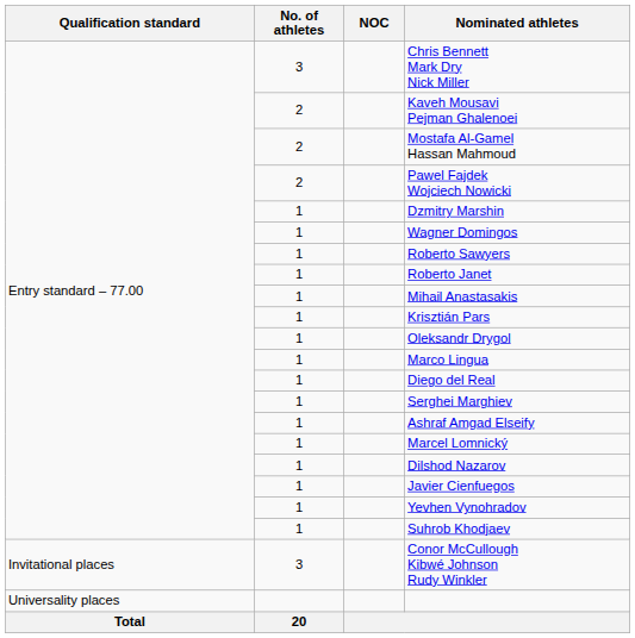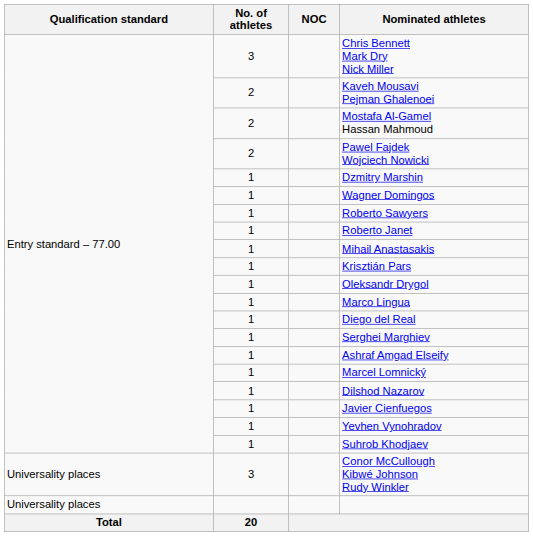 <table class="wikitable"  style="text-align:left; width:750px;">
 <tr>
 <th>Qualification standard</th>
 <th width=100>No. of athletes</th>
 <th>NOC</th>
 <th>Nominated athletes</th>
 </tr>
 <tr>
 <td rowspan=20>Entry standard – 77.00</td>
 <td style="text-align:center;">3</td>
 <td></td>
 <td><a href='#'>Chris Bennett</a><br><a href='#'>Mark Dry</a><br><a href='#'>Nick Miller</a></td>
 </tr>
 <tr>
 <td style="text-align:center;">2</td>
 <td></td>
 <td><a href='#'>Kaveh Mousavi</a><br><a href='#'>Pejman Ghalenoei</a></td>
 </tr>
 <tr>
 <td style="text-align:center;">2</td>
 <td></td>
 <td><a href='#'>Mostafa Al-Gamel</a><br>Hassan Mahmoud</td>
 </tr>
 <tr>
 <td style="text-align:center;">2</td>
 <td></td>
 <td><a href='#'>Pawel Fajdek</a><br><a href='#'>Wojciech Nowicki</a></td>
 </tr>
 <tr>
 <td style="text-align:center;">1</td>
 <td></td>
 <td><a href='#'>Dzmitry Marshin</a></td>
 </tr>
 <tr>
 <td style="text-align:center;">1</td>
 <td></td>
 <td><a href='#'>Wagner Domingos</a></td>
 </tr>
 <tr>
 <td style="text-align:center;">1</td>
 <td></td>
 <td><a href='#'>Roberto Sawyers</a></td>
 </tr>
 <tr>
 <td style="text-align:center;">1</td>
 <td></td>
 <td><a href='#'>Roberto Janet</a></td>
 </tr>
 <tr>
 <td style="text-align:center;">1</td>
 <td></td>
 <td><a href='#'>Mihail Anastasakis</a></td>
 </tr>
 <tr>
 <td style="text-align:center;">1</td>
 <td></td>
 <td><a href='#'>Krisztián Pars</a></td>
 </tr>
 <tr>
 <td style="text-align:center;">1</td>
 <td></td>
 <td><a href='#'>Oleksandr Drygol</a></td>
 </tr>
 <tr>
 <td style="text-align:center;">1</td>
 <td></td>
 <td><a href='#'>Marco Lingua</a></td>
 </tr>
 <tr>
 <td style="text-align:center;">1</td>
 <td></td>
 <td><a href='#'>Diego del Real</a></td>
 </tr>
 <tr>
 <td style="text-align:center;">1</td>
 <td></td>
 <td><a href='#'>Serghei Marghiev</a></td>
 </tr>
 <tr>
 <td style="text-align:center;">1</td>
 <td></td>
 <td><a href='#'>Ashraf Amgad Elseify</a></td>
 </tr>
 <tr>
 <td style="text-align:center;">1</td>
 <td></td>
 <td><a href='#'>Marcel Lomnický</a></td>
 </tr>
 <tr>
 <td style="text-align:center;">1</td>
 <td></td>
 <td><a href='#'>Dilshod Nazarov</a></td>
 </tr>
 <tr>
 <td style="text-align:center;">1</td>
 <td></td>
 <td><a href='#'>Javier Cienfuegos</a></td>
 </tr>
 <tr>
 <td style="text-align:center;">1</td>
 <td></td>
 <td><a href='#'>Yevhen Vynohradov</a></td>
 </tr>
 <tr>
 <td style="text-align:center;">1</td>
 <td></td>
 <td><a href='#'>Suhrob Khodjaev</a></td>
 </tr>
 <tr>
-<td>Invitational places</td>
+<td>Universality places</td>
 <td style="text-align:center;">3</td>
 <td></td>
 <td><a href='#'>Conor McCullough</a><br><a href='#'>Kibwé Johnson</a><br><a href='#'>Rudy Winkler</a></td>
 </tr>
 <tr>
 <td>Universality places</td>
 <td></td>
 <td></td>
 <td></td>
 </tr>
 <tr>
 <th>Total</th>
 <th>20</th>
 <th colspan=2></th>
 </tr>
 </table>
